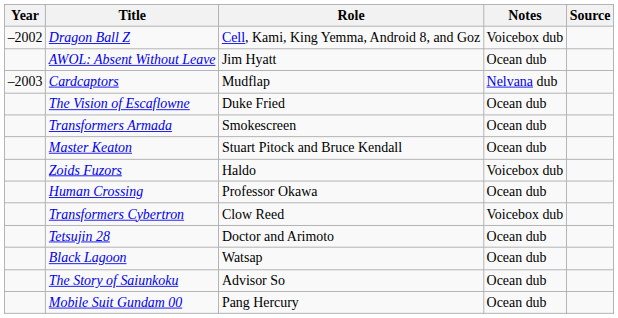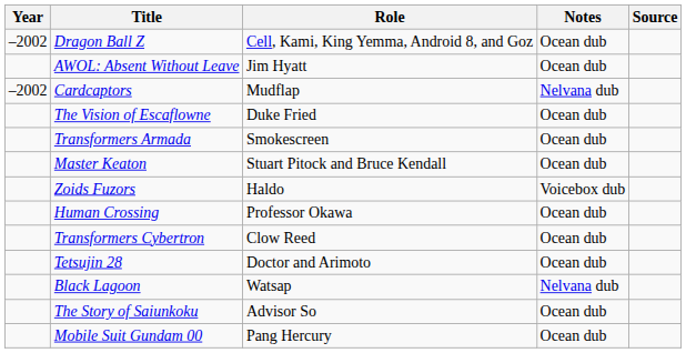 <table class="wikitable sortable plainrowheaders">
 <tr>
 <th>Year</th>
 <th>Title</th>
 <th>Role</th>
 <th class="unsortable">Notes</th>
 <th class="unsortable">Source</th>
 </tr>
 <tr>
 <td>–2002</td>
 <td><em><a href='#'>Dragon Ball Z</a></em></td>
 <td><a href='#'>Cell</a>, Kami, King Yemma, Android 8, and Goz</td>
-<td>Voicebox dub</td>
+<td>Ocean dub</td>
 <td></td>
 </tr>
 <tr>
 <td></td>
 <td><em><a href='#'>AWOL: Absent Without Leave</a></em></td>
 <td>Jim Hyatt</td>
 <td>Ocean dub</td>
 <td></td>
 </tr>
 <tr>
-<td>–2003</td>
+<td>–2002</td>
 <td><em><a href='#'>Cardcaptors</a></em></td>
 <td>Mudflap</td>
 <td><a href='#'>Nelvana</a> dub</td>
 <td></td>
 </tr>
 <tr>
 <td></td>
 <td data-sort-value="Vision of Escaflowne, The"><em><a href='#'>The Vision of Escaflowne</a></em></td>
 <td>Duke Fried</td>
 <td>Ocean dub</td>
 <td></td>
 </tr>
 <tr>
 <td></td>
 <td><em><a href='#'>Transformers Armada</a></em></td>
 <td>Smokescreen</td>
 <td>Ocean dub</td>
 <td></td>
 </tr>
 <tr>
 <td></td>
 <td><em><a href='#'>Master Keaton</a></em></td>
 <td>Stuart Pitock and Bruce Kendall</td>
 <td>Ocean dub</td>
 <td></td>
 </tr>
 <tr>
 <td></td>
 <td><em><a href='#'>Zoids Fuzors</a></em></td>
 <td>Haldo</td>
 <td>Voicebox dub</td>
 <td></td>
 </tr>
 <tr>
 <td></td>
 <td><em><a href='#'>Human Crossing</a></em></td>
 <td>Professor Okawa</td>
 <td>Ocean dub</td>
 <td></td>
 </tr>
 <tr>
 <td></td>
 <td><em><a href='#'>Transformers Cybertron</a></em></td>
 <td>Clow Reed</td>
-<td>Voicebox dub</td>
+<td>Ocean dub</td>
 <td></td>
 </tr>
 <tr>
 <td></td>
 <td><em><a href='#'>Tetsujin 28</a></em></td>
 <td>Doctor and Arimoto</td>
 <td>Ocean dub</td>
 <td></td>
 </tr>
 <tr>
 <td></td>
 <td><em><a href='#'>Black Lagoon</a></em></td>
 <td>Watsap</td>
-<td>Ocean dub</td>
+<td><a href='#'>Nelvana</a> dub</td>
 <td></td>
 </tr>
 <tr>
 <td></td>
 <td data-sort-value="Story of Saiunkoku, The"><em><a href='#'>The Story of Saiunkoku</a></em></td>
 <td>Advisor So</td>
 <td>Ocean dub</td>
 <td></td>
 </tr>
 <tr>
 <td></td>
 <td><em><a href='#'>Mobile Suit Gundam 00</a></em></td>
 <td>Pang Hercury</td>
 <td>Ocean dub</td>
 <td></td>
 </tr>
 </table>
